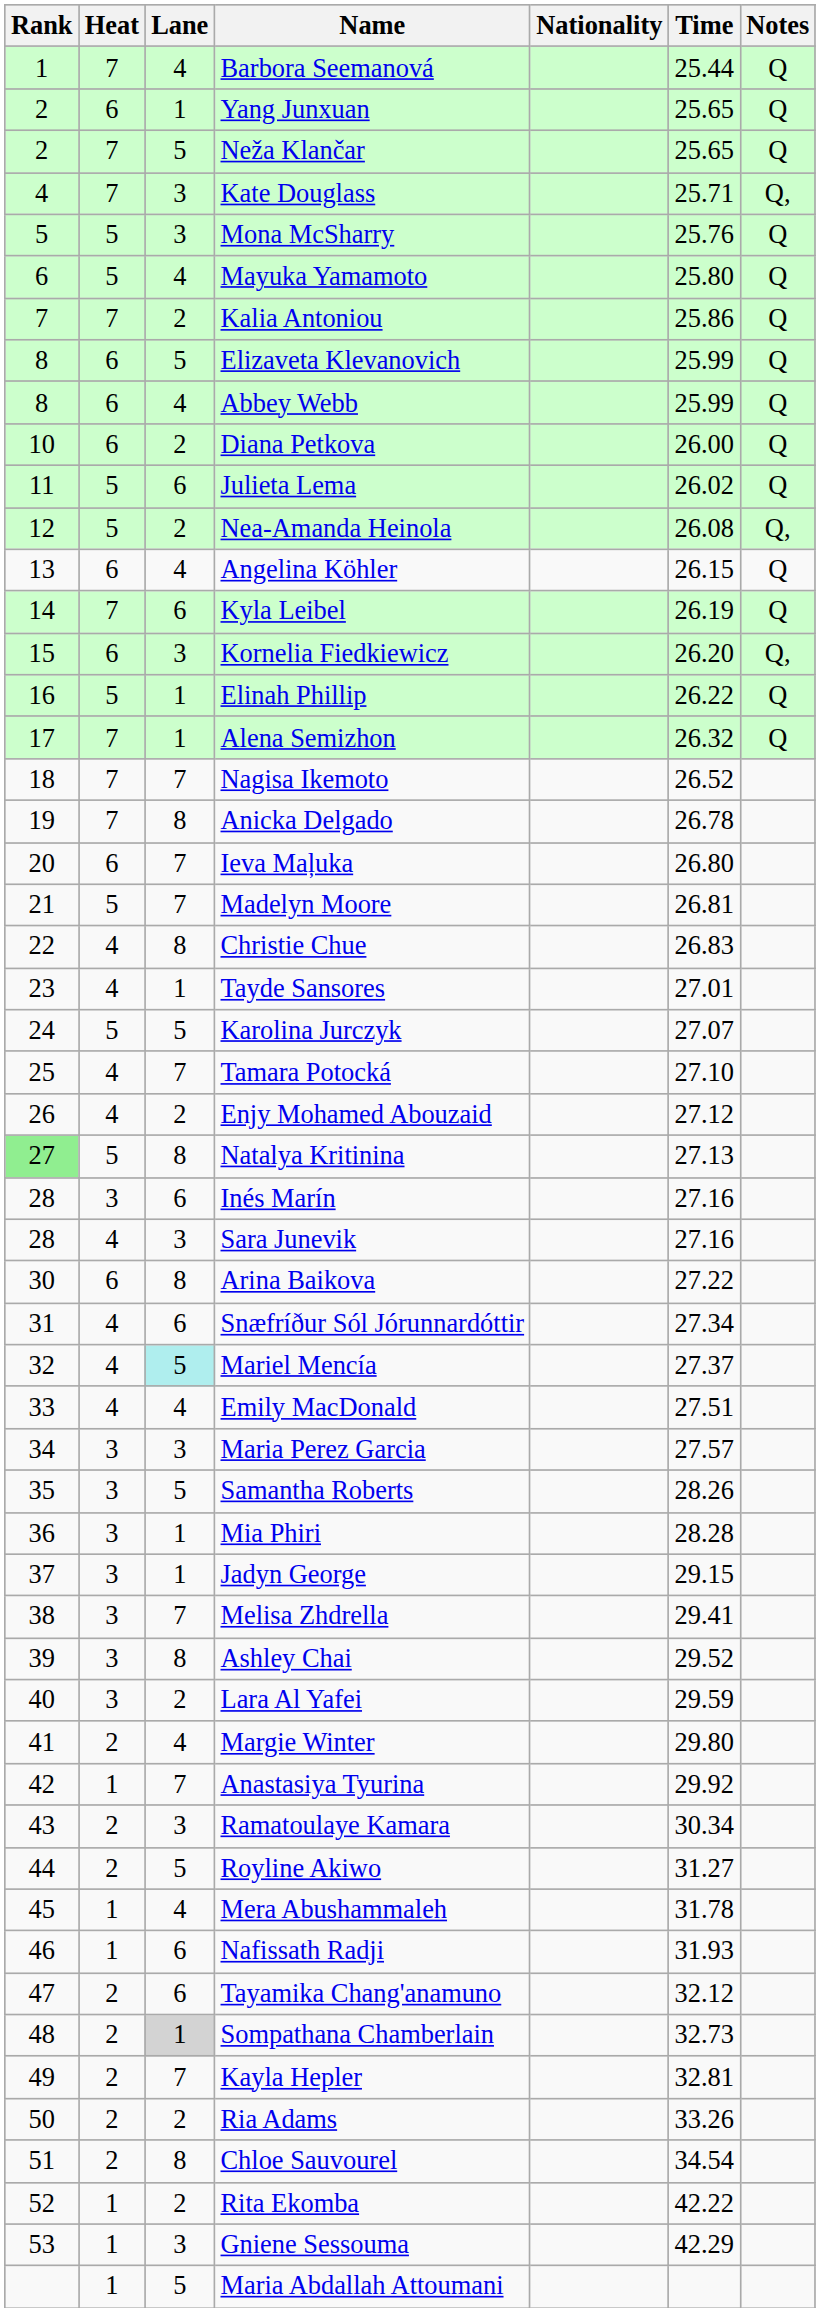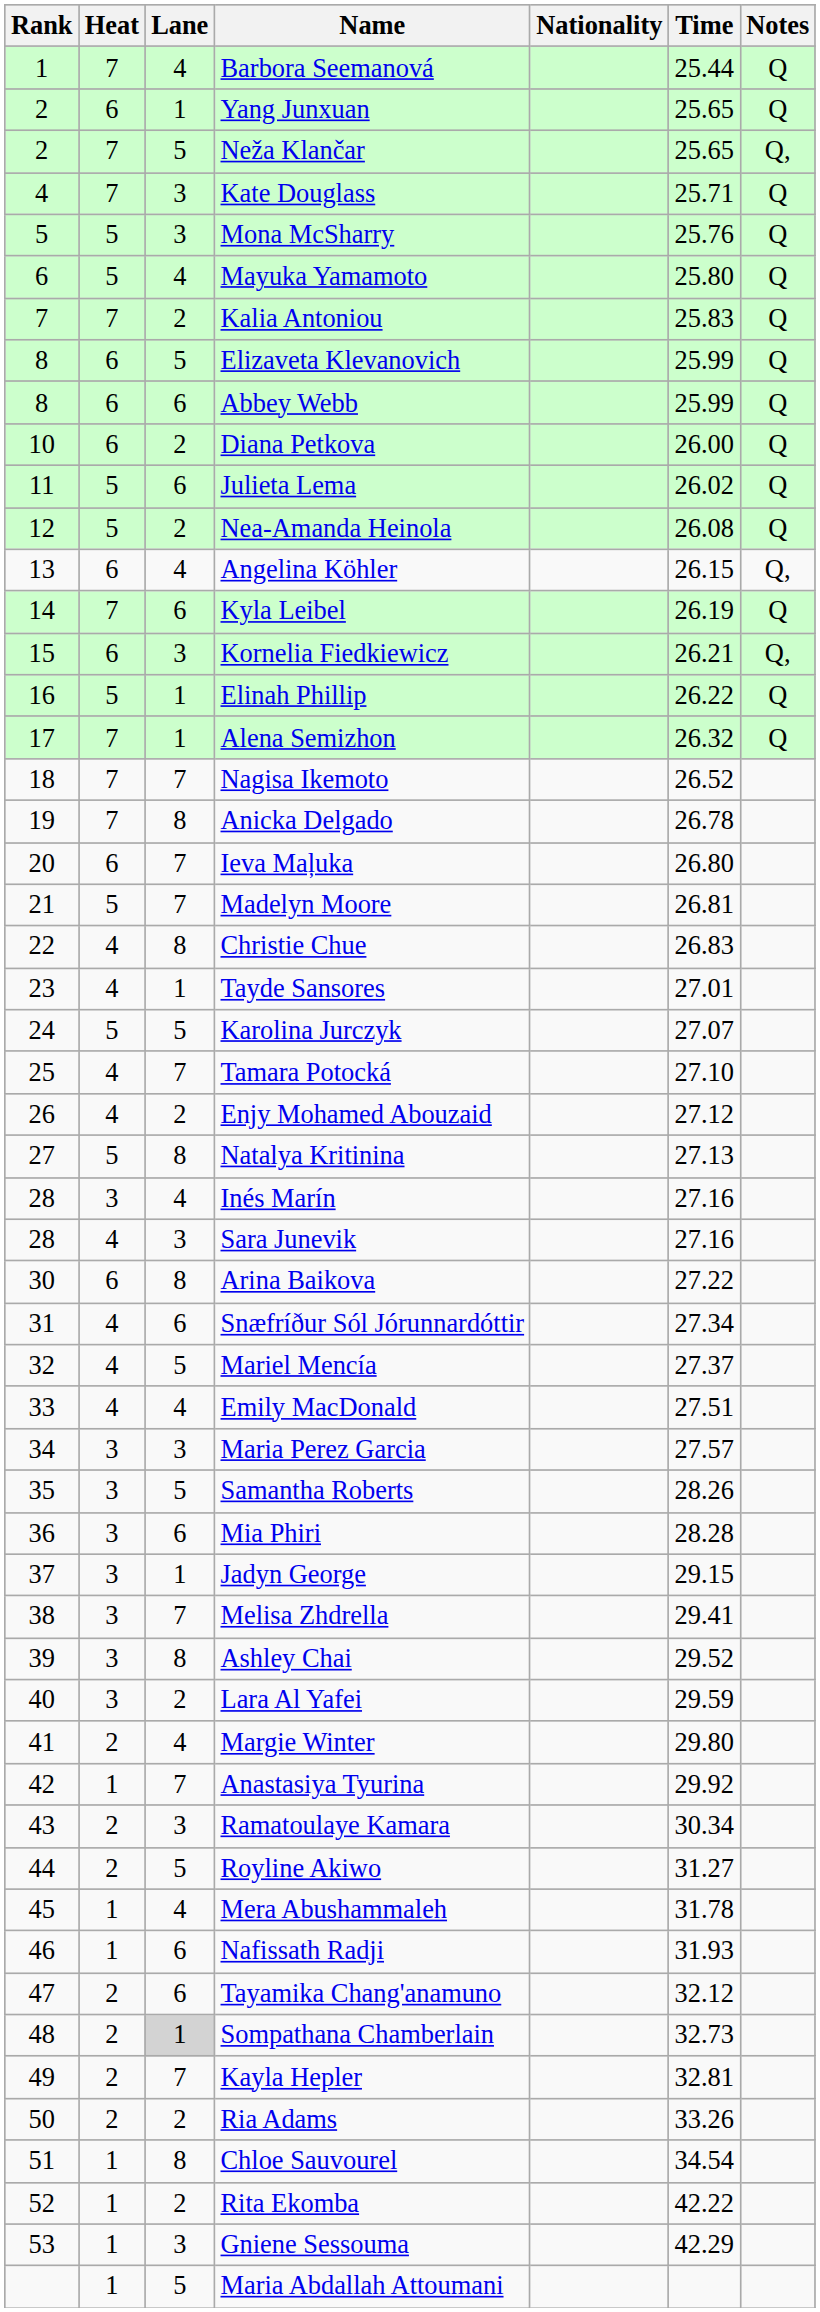 <table class="wikitable sortable" style="text-align:center">
 <tr>
 <th>Rank</th>
 <th>Heat</th>
 <th>Lane</th>
 <th>Name</th>
 <th>Nationality</th>
 <th>Time</th>
 <th>Notes</th>
 </tr>
 <tr bgcolor=ccffcc>
 <td>1</td>
 <td>7</td>
 <td>4</td>
 <td align=left><a href='#'>Barbora Seemanová</a></td>
 <td align=left></td>
 <td>25.44</td>
 <td>Q</td>
 </tr>
 <tr bgcolor=ccffcc>
 <td>2</td>
 <td>6</td>
 <td>1</td>
 <td align=left><a href='#'>Yang Junxuan</a></td>
 <td align=left></td>
 <td>25.65</td>
 <td>Q</td>
 </tr>
 <tr bgcolor=ccffcc>
 <td>2</td>
 <td>7</td>
 <td>5</td>
 <td align=left><a href='#'>Neža Klančar</a></td>
 <td align=left></td>
 <td>25.65</td>
-<td>Q</td>
+<td>Q, </td>
 </tr>
 <tr bgcolor=ccffcc>
 <td>4</td>
 <td>7</td>
 <td>3</td>
 <td align=left><a href='#'>Kate Douglass</a></td>
 <td align=left></td>
 <td>25.71</td>
-<td>Q, </td>
+<td>Q</td>
 </tr>
 <tr bgcolor=ccffcc>
 <td>5</td>
 <td>5</td>
 <td>3</td>
 <td align=left><a href='#'>Mona McSharry</a></td>
 <td align=left></td>
 <td>25.76</td>
 <td>Q</td>
 </tr>
 <tr bgcolor=ccffcc>
 <td>6</td>
 <td>5</td>
 <td>4</td>
 <td align=left><a href='#'>Mayuka Yamamoto</a></td>
 <td align=left></td>
 <td>25.80</td>
 <td>Q</td>
 </tr>
 <tr bgcolor=ccffcc>
 <td>7</td>
 <td>7</td>
 <td>2</td>
 <td align=left><a href='#'>Kalia Antoniou</a></td>
 <td align=left></td>
-<td>25.86</td>
+<td>25.83</td>
 <td>Q</td>
 </tr>
 <tr bgcolor=ccffcc>
 <td>8</td>
 <td>6</td>
 <td>5</td>
 <td align=left><a href='#'>Elizaveta Klevanovich</a></td>
 <td align=left></td>
 <td>25.99</td>
 <td>Q</td>
 </tr>
 <tr bgcolor=ccffcc>
 <td>8</td>
 <td>6</td>
-<td>4</td>
+<td>6</td>
 <td align=left><a href='#'>Abbey Webb</a></td>
 <td align=left></td>
 <td>25.99</td>
 <td>Q</td>
 </tr>
 <tr bgcolor=ccffcc>
 <td>10</td>
 <td>6</td>
 <td>2</td>
 <td align=left><a href='#'>Diana Petkova</a></td>
 <td align=left></td>
 <td>26.00</td>
 <td>Q</td>
 </tr>
 <tr bgcolor=ccffcc>
 <td>11</td>
 <td>5</td>
 <td>6</td>
 <td align=left><a href='#'>Julieta Lema</a></td>
 <td align=left></td>
 <td>26.02</td>
 <td>Q</td>
 </tr>
 <tr bgcolor=ccffcc>
 <td>12</td>
 <td>5</td>
 <td>2</td>
 <td align=left><a href='#'>Nea-Amanda Heinola</a></td>
 <td align=left></td>
 <td>26.08</td>
-<td>Q, </td>
+<td>Q</td>
 </tr>
 <tr>
 <td>13</td>
 <td>6</td>
 <td>4</td>
 <td align=left><a href='#'>Angelina Köhler</a></td>
 <td align=left></td>
 <td>26.15</td>
-<td>Q</td>
+<td>Q, </td>
 </tr>
 <tr bgcolor=ccffcc>
 <td>14</td>
 <td>7</td>
 <td>6</td>
 <td align=left><a href='#'>Kyla Leibel</a></td>
 <td align=left></td>
 <td>26.19</td>
 <td>Q</td>
 </tr>
 <tr bgcolor=ccffcc>
 <td>15</td>
 <td>6</td>
 <td>3</td>
 <td align=left><a href='#'>Kornelia Fiedkiewicz</a></td>
 <td align=left></td>
-<td>26.20</td>
+<td>26.21</td>
 <td>Q, </td>
 </tr>
 <tr bgcolor=ccffcc>
 <td>16</td>
 <td>5</td>
 <td>1</td>
 <td align=left><a href='#'>Elinah Phillip</a></td>
 <td align=left></td>
 <td>26.22</td>
 <td>Q</td>
 </tr>
 <tr bgcolor=ccffcc>
 <td>17</td>
 <td>7</td>
 <td>1</td>
 <td align=left><a href='#'>Alena Semizhon</a></td>
 <td align=left></td>
 <td>26.32</td>
 <td>Q</td>
 </tr>
 <tr>
 <td>18</td>
 <td>7</td>
 <td>7</td>
 <td align=left><a href='#'>Nagisa Ikemoto</a></td>
 <td align=left></td>
 <td>26.52</td>
 <td></td>
 </tr>
 <tr>
 <td>19</td>
 <td>7</td>
 <td>8</td>
 <td align=left><a href='#'>Anicka Delgado</a></td>
 <td align=left></td>
 <td>26.78</td>
 <td></td>
 </tr>
 <tr>
 <td>20</td>
 <td>6</td>
 <td>7</td>
 <td align=left><a href='#'>Ieva Maļuka</a></td>
 <td align=left></td>
 <td>26.80</td>
 <td></td>
 </tr>
 <tr>
 <td>21</td>
 <td>5</td>
 <td>7</td>
 <td align=left><a href='#'>Madelyn Moore</a></td>
 <td align=left></td>
 <td>26.81</td>
 <td></td>
 </tr>
 <tr>
 <td>22</td>
 <td>4</td>
 <td>8</td>
 <td align=left><a href='#'>Christie Chue</a></td>
 <td align=left></td>
 <td>26.83</td>
 <td></td>
 </tr>
 <tr>
 <td>23</td>
 <td>4</td>
 <td>1</td>
 <td align=left><a href='#'>Tayde Sansores</a></td>
 <td align=left></td>
 <td>27.01</td>
 <td></td>
 </tr>
 <tr>
 <td>24</td>
 <td>5</td>
 <td>5</td>
 <td align=left><a href='#'>Karolina Jurczyk</a></td>
 <td align=left></td>
 <td>27.07</td>
 <td></td>
 </tr>
 <tr>
 <td>25</td>
 <td>4</td>
 <td>7</td>
 <td align=left><a href='#'>Tamara Potocká</a></td>
 <td align=left></td>
 <td>27.10</td>
 <td></td>
 </tr>
 <tr>
 <td>26</td>
 <td>4</td>
 <td>2</td>
 <td align=left><a href='#'>Enjy Mohamed Abouzaid</a></td>
 <td align=left></td>
 <td>27.12</td>
 <td></td>
 </tr>
 <tr>
-<td style="background: lightgreen;">27</td>
+<td>27</td>
 <td>5</td>
 <td>8</td>
 <td align=left><a href='#'>Natalya Kritinina</a></td>
 <td align=left></td>
 <td>27.13</td>
 <td></td>
 </tr>
 <tr>
 <td>28</td>
 <td>3</td>
-<td>6</td>
+<td>4</td>
 <td align=left><a href='#'>Inés Marín</a></td>
 <td align=left></td>
 <td>27.16</td>
 <td></td>
 </tr>
 <tr>
 <td>28</td>
 <td>4</td>
 <td>3</td>
 <td align=left><a href='#'>Sara Junevik</a></td>
 <td align=left></td>
 <td>27.16</td>
 <td></td>
 </tr>
 <tr>
 <td>30</td>
 <td>6</td>
 <td>8</td>
 <td align=left><a href='#'>Arina Baikova</a></td>
 <td align=left></td>
 <td>27.22</td>
 <td></td>
 </tr>
 <tr>
 <td>31</td>
 <td>4</td>
 <td>6</td>
 <td align=left><a href='#'>Snæfríður Sól Jórunnardóttir</a></td>
 <td align=left></td>
 <td>27.34</td>
 <td></td>
 </tr>
 <tr>
 <td>32</td>
 <td>4</td>
-<td style="background: paleturquoise;">5</td>
+<td>5</td>
 <td align=left><a href='#'>Mariel Mencía</a></td>
 <td align=left></td>
 <td>27.37</td>
 <td></td>
 </tr>
 <tr>
 <td>33</td>
 <td>4</td>
 <td>4</td>
 <td align=left><a href='#'>Emily MacDonald</a></td>
 <td align=left></td>
 <td>27.51</td>
 <td></td>
 </tr>
 <tr>
 <td>34</td>
 <td>3</td>
 <td>3</td>
 <td align=left><a href='#'>Maria Perez Garcia</a></td>
 <td align=left></td>
 <td>27.57</td>
 <td></td>
 </tr>
 <tr>
 <td>35</td>
 <td>3</td>
 <td>5</td>
 <td align=left><a href='#'>Samantha Roberts</a></td>
 <td align=left></td>
 <td>28.26</td>
 <td></td>
 </tr>
 <tr>
 <td>36</td>
 <td>3</td>
-<td>1</td>
+<td>6</td>
 <td align=left><a href='#'>Mia Phiri</a></td>
 <td align=left></td>
 <td>28.28</td>
 <td></td>
 </tr>
 <tr>
 <td>37</td>
 <td>3</td>
 <td>1</td>
 <td align=left><a href='#'>Jadyn George</a></td>
 <td align=left></td>
 <td>29.15</td>
 <td></td>
 </tr>
 <tr>
 <td>38</td>
 <td>3</td>
 <td>7</td>
 <td align=left><a href='#'>Melisa Zhdrella</a></td>
 <td align=left></td>
 <td>29.41</td>
 <td></td>
 </tr>
 <tr>
 <td>39</td>
 <td>3</td>
 <td>8</td>
 <td align=left><a href='#'>Ashley Chai</a></td>
 <td align=left></td>
 <td>29.52</td>
 <td></td>
 </tr>
 <tr>
 <td>40</td>
 <td>3</td>
 <td>2</td>
 <td align=left><a href='#'>Lara Al Yafei</a></td>
 <td align=left></td>
 <td>29.59</td>
 <td></td>
 </tr>
 <tr>
 <td>41</td>
 <td>2</td>
 <td>4</td>
 <td align=left><a href='#'>Margie Winter</a></td>
 <td align=left></td>
 <td>29.80</td>
 <td></td>
 </tr>
 <tr>
 <td>42</td>
 <td>1</td>
 <td>7</td>
 <td align=left><a href='#'>Anastasiya Tyurina</a></td>
 <td align=left></td>
 <td>29.92</td>
 <td></td>
 </tr>
 <tr>
 <td>43</td>
 <td>2</td>
 <td>3</td>
 <td align=left><a href='#'>Ramatoulaye Kamara</a></td>
 <td align=left></td>
 <td>30.34</td>
 <td></td>
 </tr>
 <tr>
 <td>44</td>
 <td>2</td>
 <td>5</td>
 <td align=left><a href='#'>Royline Akiwo</a></td>
 <td align=left></td>
 <td>31.27</td>
 <td></td>
 </tr>
 <tr>
 <td>45</td>
 <td>1</td>
 <td>4</td>
 <td align=left><a href='#'>Mera Abushammaleh</a></td>
 <td align=left></td>
 <td>31.78</td>
 <td></td>
 </tr>
 <tr>
 <td>46</td>
 <td>1</td>
 <td>6</td>
 <td align=left><a href='#'>Nafissath Radji</a></td>
 <td align=left></td>
 <td>31.93</td>
 <td></td>
 </tr>
 <tr>
 <td>47</td>
 <td>2</td>
 <td>6</td>
 <td align=left><a href='#'>Tayamika Chang'anamuno</a></td>
 <td align=left></td>
 <td>32.12</td>
 <td></td>
 </tr>
 <tr>
 <td>48</td>
 <td>2</td>
 <td style="background: lightgrey;">1</td>
 <td align=left><a href='#'>Sompathana Chamberlain</a></td>
 <td align=left></td>
 <td>32.73</td>
 <td></td>
 </tr>
 <tr>
 <td>49</td>
 <td>2</td>
 <td>7</td>
 <td align=left><a href='#'>Kayla Hepler</a></td>
 <td align=left></td>
 <td>32.81</td>
 <td></td>
 </tr>
 <tr>
 <td>50</td>
 <td>2</td>
 <td>2</td>
 <td align=left><a href='#'>Ria Adams</a></td>
 <td align=left></td>
 <td>33.26</td>
 <td></td>
 </tr>
 <tr>
 <td>51</td>
-<td>2</td>
+<td>1</td>
 <td>8</td>
 <td align=left><a href='#'>Chloe Sauvourel</a></td>
 <td align=left></td>
 <td>34.54</td>
 <td></td>
 </tr>
 <tr>
 <td>52</td>
 <td>1</td>
 <td>2</td>
 <td align=left><a href='#'>Rita Ekomba</a></td>
 <td align=left></td>
 <td>42.22</td>
 <td></td>
 </tr>
 <tr>
 <td>53</td>
 <td>1</td>
 <td>3</td>
 <td align=left><a href='#'>Gniene Sessouma</a></td>
 <td align=left></td>
 <td>42.29</td>
 <td></td>
 </tr>
 <tr>
 <td></td>
 <td>1</td>
 <td>5</td>
 <td align=left><a href='#'>Maria Abdallah Attoumani</a></td>
 <td align=left></td>
 <td></td>
 <td></td>
 </tr>
 </table>
